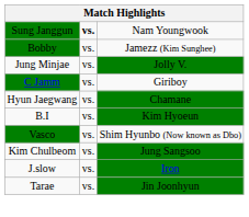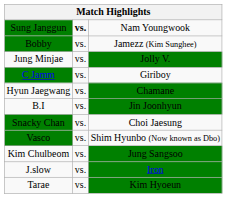 <table class="wikitable" style="text-align:center" border="2">
 <tr>
 <th colspan="3">Match Highlights</th>
 </tr>
 <tr>
 <td style="background:green">Sung Janggun</td>
 <td><strong>vs.</strong></td>
 <td>Nam Youngwook</td>
 </tr>
 <tr>
 <td style="background:green">Bobby</td>
 <td>vs.</td>
 <td>Jamezz <small>(Kim Sunghee)</small></td>
 </tr>
 <tr>
 <td>Jung Minjae</td>
 <td>vs.</td>
 <td style="background:green">Jolly V.</td>
 </tr>
 <tr>
 <td style="background:green"><a href='#'>C Jamm</a></td>
 <td>vs.</td>
 <td>Giriboy</td>
 </tr>
 <tr>
 <td>Hyun Jaegwang</td>
 <td>vs.</td>
 <td style="background:green">Chamane</td>
 </tr>
 <tr>
 <td>B.I</td>
 <td>vs.</td>
-<td style="background:green">Kim Hyoeun</td>
+<td style="background:green">Jin Joonhyun</td>
+</tr>
+<tr>
+<td style="background:green">Snacky Chan</td>
+<td>vs.</td>
+<td>Choi Jaesung</td>
 </tr>
 <tr>
 <td style="background:green">Vasco</td>
 <td>vs.</td>
 <td>Shim Hyunbo <small> (Now known as Dbo) </small></td>
 </tr>
 <tr>
 <td>Kim Chulbeom</td>
 <td>vs.</td>
 <td style="background:green">Jung Sangsoo</td>
 </tr>
 <tr>
 <td>J.slow</td>
 <td>vs.</td>
 <td style="background:green"><a href='#'>Iron</a></td>
 </tr>
 <tr>
 <td>Tarae</td>
 <td>vs.</td>
-<td style="background:green">Jin Joonhyun</td>
+<td style="background:green">Kim Hyoeun</td>
 </tr>
 </table>
